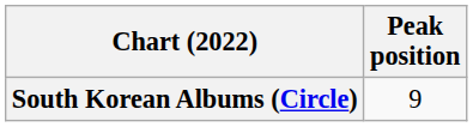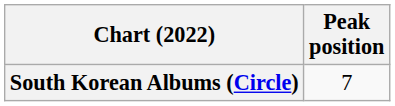 <table class="wikitable plainrowheaders" style="text-align:center">
 <tr>
 <th scope="col">Chart (2022)</th>
 <th scope="col">Peak<br>position</th>
 </tr>
 <tr>
 <th scope="row">South Korean Albums (<a href='#'>Circle</a>)</th>
-<td>9</td>
+<td>7</td>
 </tr>
 </table>
